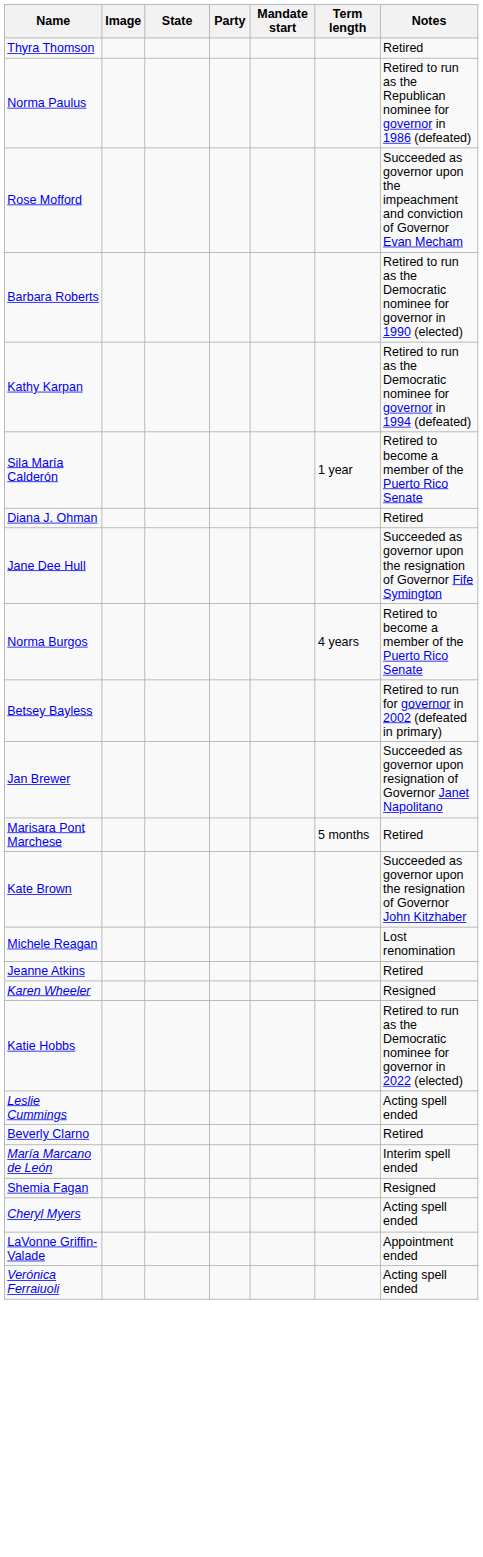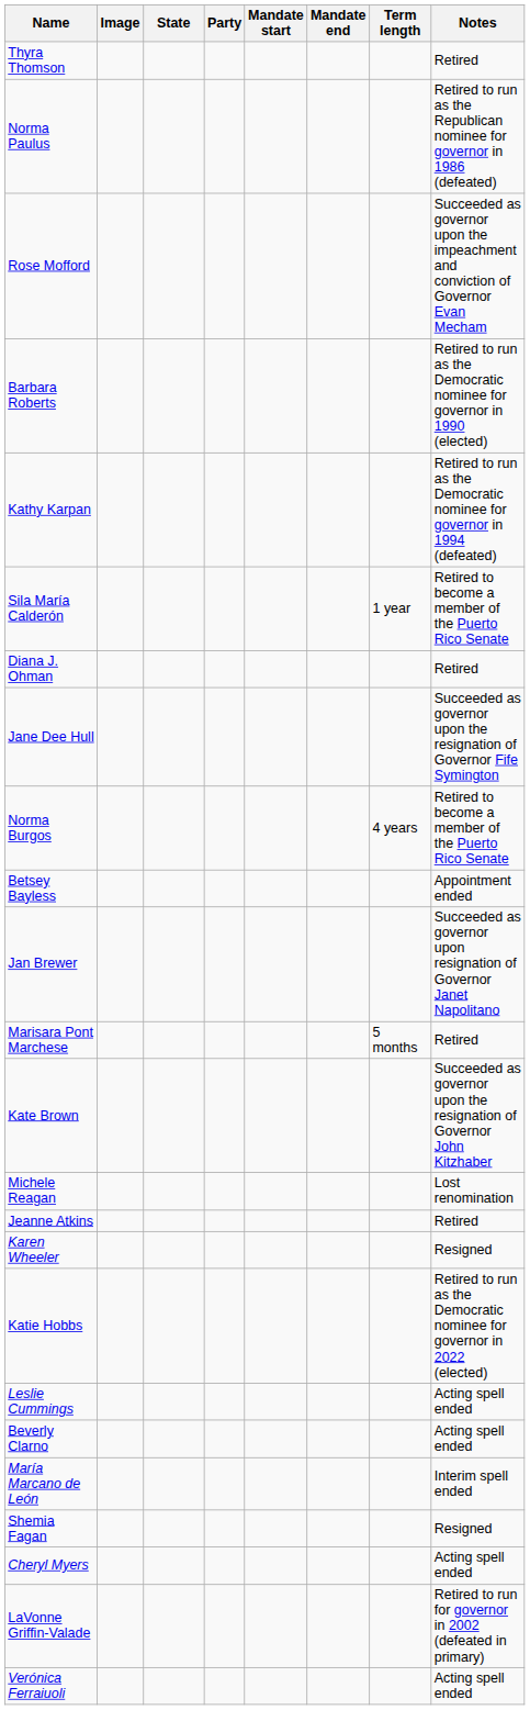 <table class="wikitable sortable">
 <tr>
 <th width="18%">Name</th>
 <th width="1%">Image</th>
 <th width="12%">State</th>
 <th width="5%">Party</th>
 <th width="12%">Mandate start</th>
+<th width="12%">Mandate end</th>
 <th width="12%">Term length</th>
 <th width="18%">Notes</th>
 </tr>
 <tr>
 <td><a href='#'>Thyra Thomson</a><br></td>
+<td></td>
 <td></td>
 <td></td>
 <td></td>
 <td></td>
 <td></td>
 <td>Retired</td>
 </tr>
 <tr>
 <td><a href='#'>Norma Paulus</a><br></td>
 <td></td>
 <td></td>
 <td></td>
 <td></td>
 <td></td>
+<td></td>
 <td>Retired to run as the Republican nominee for <a href='#'>governor</a> in <a href='#'>1986</a> (defeated)</td>
 </tr>
 <tr>
 <td><a href='#'>Rose Mofford</a><br></td>
+<td></td>
 <td></td>
 <td></td>
 <td></td>
 <td></td>
 <td></td>
 <td>Succeeded as governor upon the impeachment and conviction of Governor <a href='#'>Evan Mecham</a></td>
 </tr>
 <tr>
 <td><a href='#'>Barbara Roberts</a><br></td>
 <td></td>
 <td></td>
 <td></td>
 <td></td>
 <td></td>
+<td></td>
 <td>Retired to run as the Democratic nominee for governor in <a href='#'>1990</a> (elected)</td>
 </tr>
 <tr>
 <td><a href='#'>Kathy Karpan</a><br></td>
 <td></td>
 <td></td>
 <td></td>
 <td></td>
 <td></td>
+<td></td>
 <td>Retired to run as the Democratic nominee for <a href='#'>governor</a> in <a href='#'>1994</a> (defeated)</td>
 </tr>
 <tr>
 <td><a href='#'>Sila María Calderón</a><br></td>
+<td></td>
 <td></td>
 <td></td>
 <td></td>
 <td></td>
 <td>1 year</td>
 <td>Retired to become a member of the <a href='#'>Puerto Rico Senate</a></td>
 </tr>
 <tr>
 <td><a href='#'>Diana J. Ohman</a><br></td>
 <td></td>
 <td></td>
 <td></td>
 <td></td>
 <td></td>
+<td></td>
 <td>Retired</td>
 </tr>
 <tr>
 <td><a href='#'>Jane Dee Hull</a><br></td>
 <td></td>
 <td></td>
 <td></td>
 <td></td>
 <td></td>
+<td></td>
 <td>Succeeded as governor upon the resignation of Governor <a href='#'>Fife Symington</a></td>
 </tr>
 <tr>
 <td><a href='#'>Norma Burgos</a><br></td>
+<td></td>
 <td></td>
 <td></td>
 <td></td>
 <td></td>
 <td>4 years</td>
 <td>Retired to become a member of the <a href='#'>Puerto Rico Senate</a></td>
 </tr>
 <tr>
 <td><a href='#'>Betsey Bayless</a><br></td>
 <td></td>
 <td></td>
 <td></td>
 <td></td>
 <td></td>
-<td>Retired to run for <a href='#'>governor</a> in <a href='#'>2002</a> (defeated in primary)</td>
+<td></td>
+<td>Appointment ended</td>
 </tr>
 <tr>
 <td><a href='#'>Jan Brewer</a><br></td>
+<td></td>
 <td></td>
 <td></td>
 <td></td>
 <td></td>
 <td></td>
 <td>Succeeded as governor upon resignation of Governor <a href='#'>Janet Napolitano</a></td>
 </tr>
 <tr>
 <td><a href='#'>Marisara Pont Marchese</a><br></td>
+<td></td>
 <td></td>
 <td></td>
 <td></td>
 <td></td>
 <td>5 months</td>
 <td>Retired</td>
 </tr>
 <tr>
 <td><a href='#'>Kate Brown</a><br></td>
 <td></td>
 <td></td>
 <td></td>
 <td></td>
 <td></td>
+<td></td>
 <td>Succeeded as governor upon the resignation of Governor <a href='#'>John Kitzhaber</a></td>
 </tr>
 <tr>
 <td><a href='#'>Michele Reagan</a><br></td>
+<td></td>
 <td></td>
 <td></td>
 <td></td>
 <td></td>
 <td></td>
 <td>Lost renomination</td>
 </tr>
 <tr>
 <td><a href='#'>Jeanne Atkins</a><br></td>
 <td></td>
 <td></td>
 <td></td>
 <td></td>
 <td></td>
+<td></td>
 <td>Retired</td>
 </tr>
 <tr>
 <td><em><a href='#'>Karen Wheeler</a></em><br></td>
+<td></td>
 <td></td>
 <td></td>
 <td></td>
 <td></td>
 <td></td>
 <td>Resigned</td>
 </tr>
 <tr>
 <td><a href='#'>Katie Hobbs</a><br></td>
 <td></td>
 <td></td>
 <td></td>
 <td></td>
 <td></td>
+<td></td>
 <td>Retired to run as the Democratic nominee for governor in <a href='#'>2022</a> (elected)</td>
 </tr>
 <tr>
 <td><em><a href='#'>Leslie Cummings</a></em></td>
+<td></td>
 <td></td>
 <td></td>
 <td></td>
 <td></td>
 <td></td>
 <td>Acting spell ended</td>
 </tr>
 <tr>
 <td><a href='#'>Beverly Clarno</a><br></td>
 <td></td>
 <td></td>
 <td></td>
 <td></td>
 <td></td>
-<td>Retired</td>
+<td></td>
+<td>Acting spell ended</td>
 </tr>
 <tr>
 <td><em><a href='#'>María Marcano de León</a></em></td>
+<td></td>
 <td></td>
 <td></td>
 <td></td>
 <td></td>
 <td></td>
 <td>Interim spell ended</td>
 </tr>
 <tr>
 <td><a href='#'>Shemia Fagan</a><br></td>
 <td></td>
 <td></td>
 <td></td>
 <td></td>
 <td></td>
+<td></td>
 <td>Resigned</td>
 </tr>
 <tr>
 <td><em><a href='#'>Cheryl Myers</a></em></td>
+<td></td>
 <td></td>
 <td></td>
 <td></td>
 <td></td>
 <td></td>
 <td>Acting spell ended</td>
 </tr>
 <tr>
 <td><a href='#'>LaVonne Griffin-Valade</a><br></td>
 <td></td>
 <td></td>
 <td></td>
 <td></td>
 <td></td>
-<td>Appointment ended</td>
+<td></td>
+<td>Retired to run for <a href='#'>governor</a> in <a href='#'>2002</a> (defeated in primary)</td>
 </tr>
 <tr>
 <td><em><a href='#'>Verónica Ferraiuoli</a></em></td>
 <td></td>
 <td></td>
 <td></td>
 <td></td>
 <td></td>
+<td></td>
 <td>Acting spell ended</td>
 </tr>
 </table>
